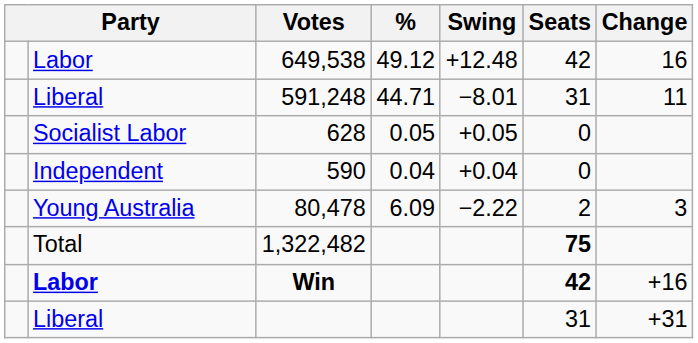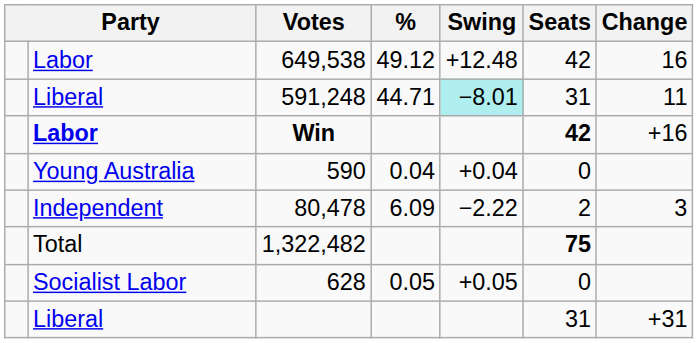 <table class="wikitable">
 <tr>
 <th colspan=2  style="width:165px">Party</th>
 <th style="width:70px">Votes</th>
 <th style="width:40px">%</th>
 <th style="width:40px">Swing</th>
 <th style="width:40px">Seats</th>
 <th style="width:40px">Change</th>
 </tr>
 <tr>
 <td> </td>
 <td><a href='#'>Labor</a></td>
 <td style="text-align:right">649,538</td>
 <td style="text-align:right">49.12</td>
 <td style="text-align:right">+12.48</td>
 <td style="text-align:right">42</td>
 <td style="text-align:right">16</td>
 </tr>
 <tr>
 <td> </td>
 <td><a href='#'>Liberal</a></td>
 <td style="text-align:right">591,248</td>
 <td style="text-align:right">44.71</td>
-<td style="text-align:right">−8.01</td>
+<td style="background: paleturquoise; text-align:right">−8.01</td>
 <td style="text-align:right">31</td>
 <td style="text-align:right">11</td>
 </tr>
 <tr>
 <td> </td>
-<td><a href='#'>Socialist Labor</a></td>
-<td style="text-align:right">628</td>
-<td style="text-align:right">0.05</td>
-<td style="text-align:right">+0.05</td>
-<td style="text-align:right">0</td>
+<td><strong><a href='#'>Labor</a></strong></td>
+<td style="text-align:center"><strong>Win</strong></td>
 <td style="text-align:right"></td>
+<td style="text-align:right"></td>
+<td style="text-align:right"><strong>42</strong></td>
+<td style="text-align:right">+16</td>
 </tr>
 <tr>
 <td> </td>
-<td><a href='#'>Independent</a></td>
+<td><a href='#'>Young Australia</a></td>
 <td style="text-align:right">590</td>
 <td style="text-align:right">0.04</td>
 <td style="text-align:right">+0.04</td>
 <td style="text-align:right">0</td>
 <td style="text-align:right"></td>
 </tr>
 <tr>
 <td> </td>
-<td><a href='#'>Young Australia</a></td>
+<td><a href='#'>Independent</a></td>
 <td style="text-align:right">80,478</td>
 <td style="text-align:right">6.09</td>
 <td style="text-align:right">−2.22</td>
 <td style="text-align:right">2</td>
 <td style="text-align:right">3</td>
 </tr>
 <tr>
 <td> </td>
 <td>Total</td>
 <td style="text-align:right">1,322,482</td>
 <td style="text-align:right"> </td>
 <td style="text-align:right"> </td>
 <td style="text-align:right"><strong>75</strong></td>
 <td style="text-align:right"></td>
 </tr>
 <tr>
 <td> </td>
-<td><strong><a href='#'>Labor</a></strong></td>
-<td style="text-align:center"><strong>Win</strong></td>
+<td><a href='#'>Socialist Labor</a></td>
+<td style="text-align:right">628</td>
+<td style="text-align:right">0.05</td>
+<td style="text-align:right">+0.05</td>
+<td style="text-align:right">0</td>
 <td style="text-align:right"></td>
-<td style="text-align:right"></td>
-<td style="text-align:right"><strong>42</strong></td>
-<td style="text-align:right">+16</td>
 </tr>
 <tr>
 <td> </td>
 <td><a href='#'>Liberal</a></td>
 <td style="text-align:center"></td>
 <td style="text-align:right"></td>
 <td style="text-align:right"></td>
 <td style="text-align:right">31</td>
 <td style="text-align:right">+31</td>
 </tr>
 </table>
